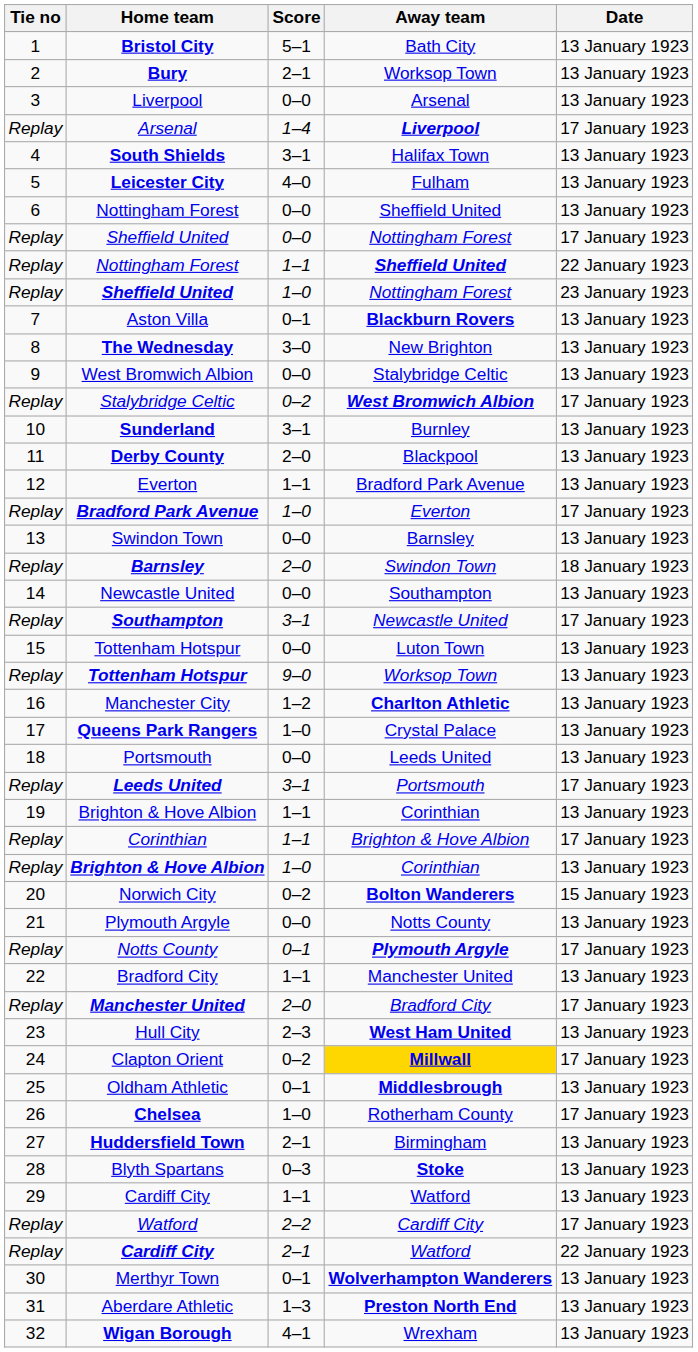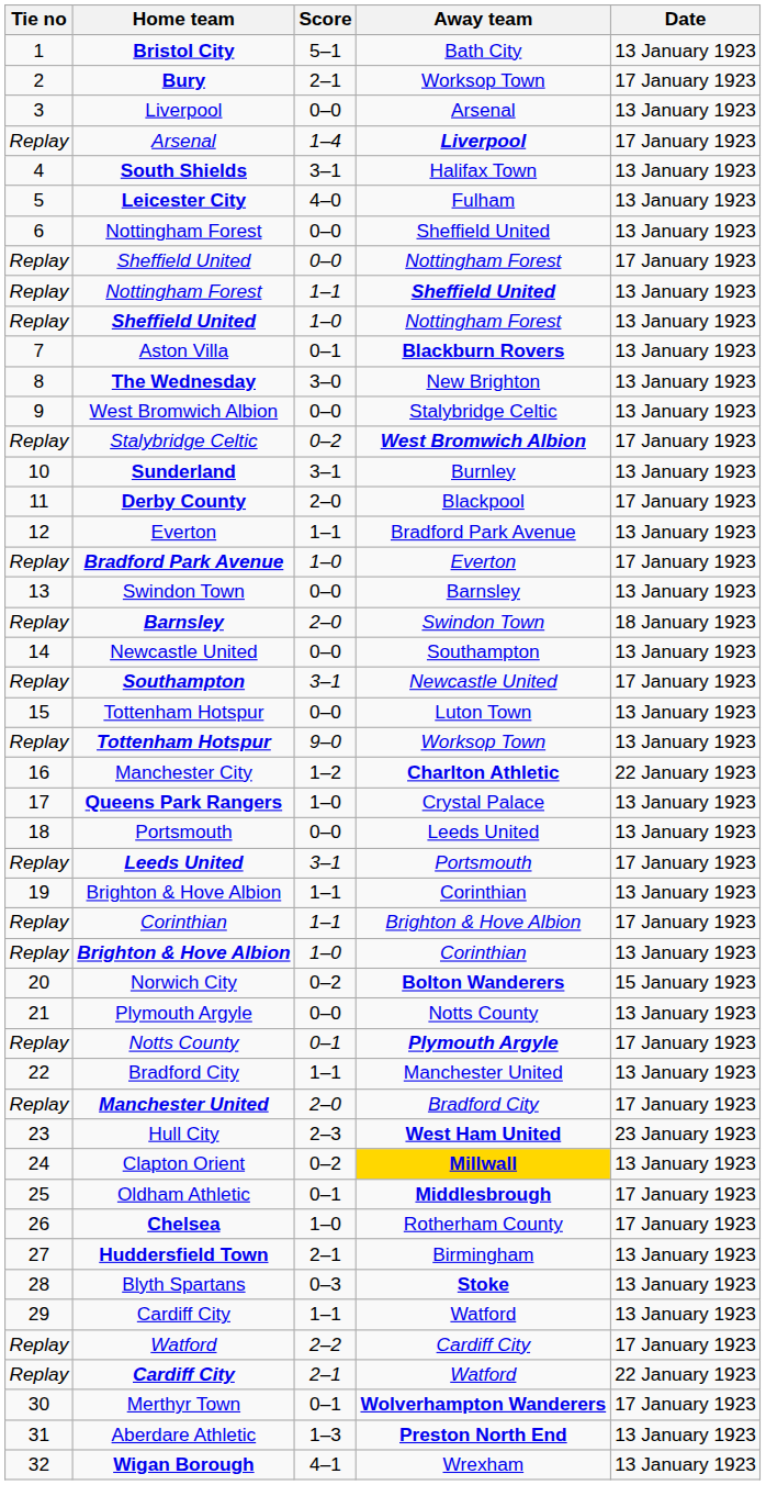 <table class="wikitable" style="text-align: center">
 <tr>
 <th>Tie no</th>
 <th>Home team</th>
 <th>Score</th>
 <th>Away team</th>
 <th>Date</th>
 </tr>
 <tr>
 <td>1</td>
 <td><strong><a href='#'>Bristol City</a></strong></td>
 <td>5–1</td>
 <td><a href='#'>Bath City</a></td>
 <td>13 January 1923</td>
 </tr>
 <tr>
 <td>2</td>
 <td><strong><a href='#'>Bury</a></strong></td>
 <td>2–1</td>
 <td><a href='#'>Worksop Town</a></td>
-<td>13 January 1923</td>
+<td>17 January 1923</td>
 </tr>
 <tr>
 <td>3</td>
 <td><a href='#'>Liverpool</a></td>
 <td>0–0</td>
 <td><a href='#'>Arsenal</a></td>
 <td>13 January 1923</td>
 </tr>
 <tr>
 <td><em>Replay</em></td>
 <td><em><a href='#'>Arsenal</a></em></td>
 <td><em>1–4</em></td>
 <td><strong><em><a href='#'>Liverpool</a></em></strong></td>
 <td>17 January 1923</td>
 </tr>
 <tr>
 <td>4</td>
 <td><strong><a href='#'>South Shields</a></strong></td>
 <td>3–1</td>
 <td><a href='#'>Halifax Town</a></td>
 <td>13 January 1923</td>
 </tr>
 <tr>
 <td>5</td>
 <td><strong><a href='#'>Leicester City</a></strong></td>
 <td>4–0</td>
 <td><a href='#'>Fulham</a></td>
 <td>13 January 1923</td>
 </tr>
 <tr>
 <td>6</td>
 <td><a href='#'>Nottingham Forest</a></td>
 <td>0–0</td>
 <td><a href='#'>Sheffield United</a></td>
 <td>13 January 1923</td>
 </tr>
 <tr>
 <td><em>Replay</em></td>
 <td><em><a href='#'>Sheffield United</a></em></td>
 <td><em>0–0</em></td>
 <td><em><a href='#'>Nottingham Forest</a></em></td>
 <td>17 January 1923</td>
 </tr>
 <tr>
 <td><em>Replay</em></td>
 <td><em><a href='#'>Nottingham Forest</a></em></td>
 <td><em>1–1</em></td>
 <td><strong><em><a href='#'>Sheffield United</a></em></strong></td>
-<td>22 January 1923</td>
+<td>13 January 1923</td>
 </tr>
 <tr>
 <td><em>Replay</em></td>
 <td><strong><em><a href='#'>Sheffield United</a></em></strong></td>
 <td><em>1–0</em></td>
 <td><em><a href='#'>Nottingham Forest</a></em></td>
-<td>23 January 1923</td>
+<td>13 January 1923</td>
 </tr>
 <tr>
 <td>7</td>
 <td><a href='#'>Aston Villa</a></td>
 <td>0–1</td>
 <td><strong><a href='#'>Blackburn Rovers</a></strong></td>
 <td>13 January 1923</td>
 </tr>
 <tr>
 <td>8</td>
 <td><strong><a href='#'>The Wednesday</a></strong></td>
 <td>3–0</td>
 <td><a href='#'>New Brighton</a></td>
 <td>13 January 1923</td>
 </tr>
 <tr>
 <td>9</td>
 <td><a href='#'>West Bromwich Albion</a></td>
 <td>0–0</td>
 <td><a href='#'>Stalybridge Celtic</a></td>
 <td>13 January 1923</td>
 </tr>
 <tr>
 <td><em>Replay</em></td>
 <td><em><a href='#'>Stalybridge Celtic</a></em></td>
 <td><em>0–2</em></td>
 <td><strong><em><a href='#'>West Bromwich Albion</a></em></strong></td>
 <td>17 January 1923</td>
 </tr>
 <tr>
 <td>10</td>
 <td><strong><a href='#'>Sunderland</a></strong></td>
 <td>3–1</td>
 <td><a href='#'>Burnley</a></td>
 <td>13 January 1923</td>
 </tr>
 <tr>
 <td>11</td>
 <td><strong><a href='#'>Derby County</a></strong></td>
 <td>2–0</td>
 <td><a href='#'>Blackpool</a></td>
-<td>13 January 1923</td>
+<td>17 January 1923</td>
 </tr>
 <tr>
 <td>12</td>
 <td><a href='#'>Everton</a></td>
 <td>1–1</td>
 <td><a href='#'>Bradford Park Avenue</a></td>
 <td>13 January 1923</td>
 </tr>
 <tr>
 <td><em>Replay</em></td>
 <td><strong><em><a href='#'>Bradford Park Avenue</a></em></strong></td>
 <td><em>1–0</em></td>
 <td><em><a href='#'>Everton</a></em></td>
 <td>17 January 1923</td>
 </tr>
 <tr>
 <td>13</td>
 <td><a href='#'>Swindon Town</a></td>
 <td>0–0</td>
 <td><a href='#'>Barnsley</a></td>
 <td>13 January 1923</td>
 </tr>
 <tr>
 <td><em>Replay</em></td>
 <td><strong><em><a href='#'>Barnsley</a></em></strong></td>
 <td><em>2–0</em></td>
 <td><em><a href='#'>Swindon Town</a></em></td>
 <td>18 January 1923</td>
 </tr>
 <tr>
 <td>14</td>
 <td><a href='#'>Newcastle United</a></td>
 <td>0–0</td>
 <td><a href='#'>Southampton</a></td>
 <td>13 January 1923</td>
 </tr>
 <tr>
 <td><em>Replay</em></td>
 <td><strong><em><a href='#'>Southampton</a></em></strong></td>
 <td><em>3–1</em></td>
 <td><em><a href='#'>Newcastle United</a></em></td>
 <td>17 January 1923</td>
 </tr>
 <tr>
 <td>15</td>
 <td><a href='#'>Tottenham Hotspur</a></td>
 <td>0–0</td>
 <td><a href='#'>Luton Town</a></td>
 <td>13 January 1923</td>
 </tr>
 <tr>
 <td><em>Replay</em></td>
 <td><strong><em><a href='#'>Tottenham Hotspur</a></em></strong></td>
 <td><em>9–0</em></td>
 <td><em><a href='#'>Worksop Town</a></em></td>
 <td>13 January 1923</td>
 </tr>
 <tr>
 <td>16</td>
 <td><a href='#'>Manchester City</a></td>
 <td>1–2</td>
 <td><strong><a href='#'>Charlton Athletic</a></strong></td>
-<td>13 January 1923</td>
+<td>22 January 1923</td>
 </tr>
 <tr>
 <td>17</td>
 <td><strong><a href='#'>Queens Park Rangers</a></strong></td>
 <td>1–0</td>
 <td><a href='#'>Crystal Palace</a></td>
 <td>13 January 1923</td>
 </tr>
 <tr>
 <td>18</td>
 <td><a href='#'>Portsmouth</a></td>
 <td>0–0</td>
 <td><a href='#'>Leeds United</a></td>
 <td>13 January 1923</td>
 </tr>
 <tr>
 <td><em>Replay</em></td>
 <td><strong><em><a href='#'>Leeds United</a></em></strong></td>
 <td><em>3–1</em></td>
 <td><em><a href='#'>Portsmouth</a></em></td>
 <td>17 January 1923</td>
 </tr>
 <tr>
 <td>19</td>
 <td><a href='#'>Brighton & Hove Albion</a></td>
 <td>1–1</td>
 <td><a href='#'>Corinthian</a></td>
 <td>13 January 1923</td>
 </tr>
 <tr>
 <td><em>Replay</em></td>
 <td><em><a href='#'>Corinthian</a></em></td>
 <td><em>1–1</em></td>
 <td><em><a href='#'>Brighton & Hove Albion</a></em></td>
 <td>17 January 1923</td>
 </tr>
 <tr>
 <td><em>Replay</em></td>
 <td><strong><em><a href='#'>Brighton & Hove Albion</a></em></strong></td>
 <td><em>1–0</em></td>
 <td><em><a href='#'>Corinthian</a></em></td>
 <td>13 January 1923</td>
 </tr>
 <tr>
 <td>20</td>
 <td><a href='#'>Norwich City</a></td>
 <td>0–2</td>
 <td><strong><a href='#'>Bolton Wanderers</a></strong></td>
 <td>15 January 1923</td>
 </tr>
 <tr>
 <td>21</td>
 <td><a href='#'>Plymouth Argyle</a></td>
 <td>0–0</td>
 <td><a href='#'>Notts County</a></td>
 <td>13 January 1923</td>
 </tr>
 <tr>
 <td><em>Replay</em></td>
 <td><em><a href='#'>Notts County</a></em></td>
 <td><em>0–1</em></td>
 <td><strong><em><a href='#'>Plymouth Argyle</a></em></strong></td>
 <td>17 January 1923</td>
 </tr>
 <tr>
 <td>22</td>
 <td><a href='#'>Bradford City</a></td>
 <td>1–1</td>
 <td><a href='#'>Manchester United</a></td>
 <td>13 January 1923</td>
 </tr>
 <tr>
 <td><em>Replay</em></td>
 <td><strong><em><a href='#'>Manchester United</a></em></strong></td>
 <td><em>2–0</em></td>
 <td><em><a href='#'>Bradford City</a></em></td>
 <td>17 January 1923</td>
 </tr>
 <tr>
 <td>23</td>
 <td><a href='#'>Hull City</a></td>
 <td>2–3</td>
 <td><strong><a href='#'>West Ham United</a></strong></td>
-<td>13 January 1923</td>
+<td>23 January 1923</td>
 </tr>
 <tr>
 <td>24</td>
 <td><a href='#'>Clapton Orient</a></td>
 <td>0–2</td>
 <td style="background: gold;"><strong><a href='#'>Millwall</a></strong></td>
-<td>17 January 1923</td>
+<td>13 January 1923</td>
 </tr>
 <tr>
 <td>25</td>
 <td><a href='#'>Oldham Athletic</a></td>
 <td>0–1</td>
 <td><strong><a href='#'>Middlesbrough</a></strong></td>
-<td>13 January 1923</td>
+<td>17 January 1923</td>
 </tr>
 <tr>
 <td>26</td>
 <td><strong><a href='#'>Chelsea</a></strong></td>
 <td>1–0</td>
 <td><a href='#'>Rotherham County</a></td>
 <td>17 January 1923</td>
 </tr>
 <tr>
 <td>27</td>
 <td><strong><a href='#'>Huddersfield Town</a></strong></td>
 <td>2–1</td>
 <td><a href='#'>Birmingham</a></td>
 <td>13 January 1923</td>
 </tr>
 <tr>
 <td>28</td>
 <td><a href='#'>Blyth Spartans</a></td>
 <td>0–3</td>
 <td><strong><a href='#'>Stoke</a></strong></td>
 <td>13 January 1923</td>
 </tr>
 <tr>
 <td>29</td>
 <td><a href='#'>Cardiff City</a></td>
 <td>1–1</td>
 <td><a href='#'>Watford</a></td>
 <td>13 January 1923</td>
 </tr>
 <tr>
 <td><em>Replay</em></td>
 <td><em><a href='#'>Watford</a></em></td>
 <td><em>2–2</em></td>
 <td><em><a href='#'>Cardiff City</a></em></td>
 <td>17 January 1923</td>
 </tr>
 <tr>
 <td><em>Replay</em></td>
 <td><strong><em><a href='#'>Cardiff City</a></em></strong></td>
 <td><em>2–1</em></td>
 <td><em><a href='#'>Watford</a></em></td>
 <td>22 January 1923</td>
 </tr>
 <tr>
 <td>30</td>
 <td><a href='#'>Merthyr Town</a></td>
 <td>0–1</td>
 <td><strong><a href='#'>Wolverhampton Wanderers</a></strong></td>
-<td>13 January 1923</td>
+<td>17 January 1923</td>
 </tr>
 <tr>
 <td>31</td>
 <td><a href='#'>Aberdare Athletic</a></td>
 <td>1–3</td>
 <td><strong><a href='#'>Preston North End</a></strong></td>
 <td>13 January 1923</td>
 </tr>
 <tr>
 <td>32</td>
 <td><strong><a href='#'>Wigan Borough</a></strong></td>
 <td>4–1</td>
 <td><a href='#'>Wrexham</a></td>
 <td>13 January 1923</td>
 </tr>
 </table>
